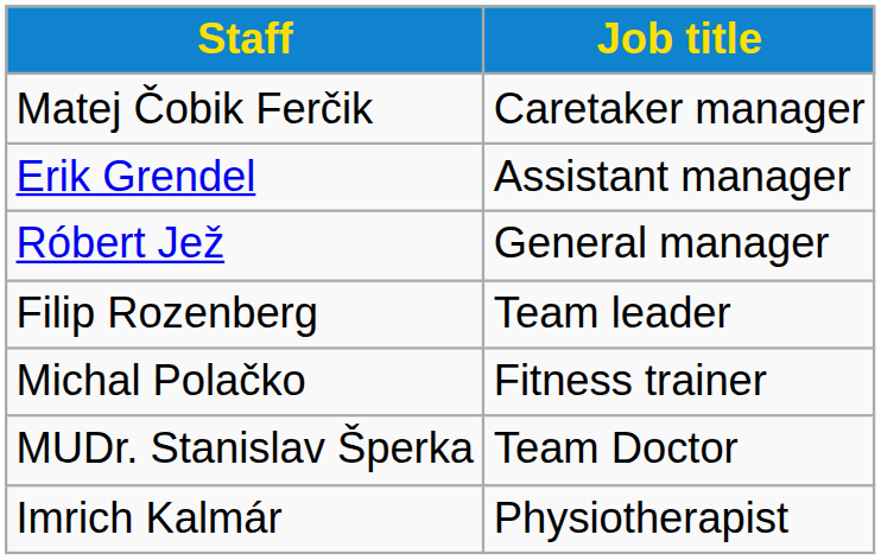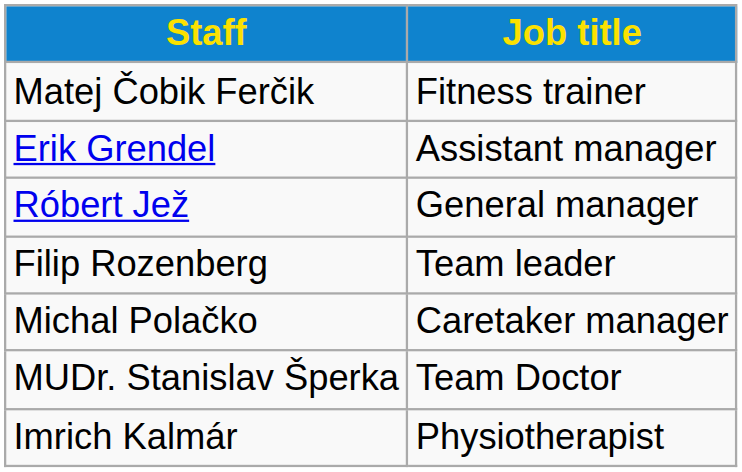 <table class="wikitable">
 <tr>
 <th style="color:#FBE100; background:#0f83ce;">Staff</th>
 <th style="color:#FBE100; background:#0f83ce;">Job title</th>
 </tr>
 <tr>
 <td> Matej Čobik Ferčik</td>
-<td>Caretaker manager</td>
+<td>Fitness trainer</td>
 </tr>
 <tr>
 <td> <a href='#'>Erik Grendel</a></td>
 <td>Assistant manager</td>
 </tr>
 <tr>
 <td> <a href='#'>Róbert Jež</a></td>
 <td>General manager</td>
 </tr>
 <tr>
 <td> Filip Rozenberg</td>
 <td>Team leader</td>
 </tr>
 <tr>
 <td> Michal Polačko</td>
-<td>Fitness trainer</td>
+<td>Caretaker manager</td>
 </tr>
 <tr>
 <td> MUDr. Stanislav Šperka</td>
 <td>Team Doctor</td>
 </tr>
 <tr>
 <td> Imrich Kalmár</td>
 <td>Physiotherapist</td>
 </tr>
 </table>
